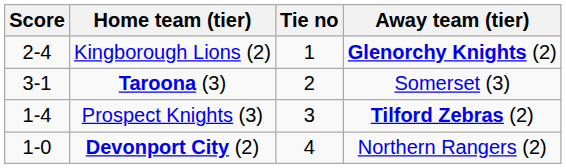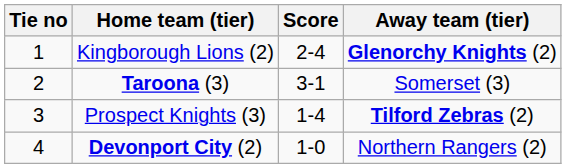 <table class="wikitable" style="text-align:center">
 <tr>
+<th>Tie no</th>
+<th>Home team (tier)</th>
 <th>Score</th>
-<th>Home team (tier)</th>
-<th>Tie no</th>
 <th>Away team (tier)</th>
 </tr>
 <tr>
+<td>1</td>
+<td><a href='#'>Kingborough Lions</a> (2)</td>
 <td>2-4</td>
-<td><a href='#'>Kingborough Lions</a> (2)</td>
-<td>1</td>
 <td><strong><a href='#'>Glenorchy Knights</a></strong> (2)</td>
 </tr>
 <tr>
+<td>2</td>
+<td><strong><a href='#'>Taroona</a></strong> (3)</td>
 <td>3-1</td>
-<td><strong><a href='#'>Taroona</a></strong> (3)</td>
-<td>2</td>
 <td><a href='#'>Somerset</a> (3)</td>
 </tr>
 <tr>
+<td>3</td>
+<td><a href='#'>Prospect Knights</a> (3)</td>
 <td>1-4</td>
-<td><a href='#'>Prospect Knights</a> (3)</td>
-<td>3</td>
 <td><strong><a href='#'>Tilford Zebras</a></strong> (2)</td>
 </tr>
 <tr>
+<td>4</td>
+<td><strong><a href='#'>Devonport City</a></strong> (2)</td>
 <td>1-0</td>
-<td><strong><a href='#'>Devonport City</a></strong> (2)</td>
-<td>4</td>
 <td><a href='#'>Northern Rangers</a> (2)</td>
 </tr>
 </table>
